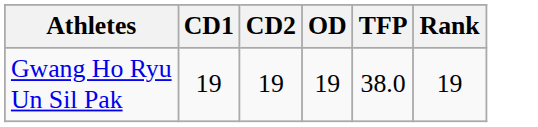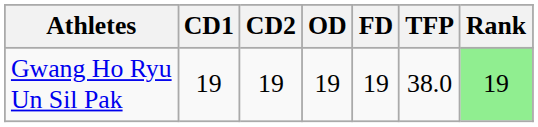 <table class="wikitable" border="1" style="font-size:90%">
 <tr>
 <th>Athletes</th>
 <th>CD1</th>
 <th>CD2</th>
 <th>OD</th>
+<th>FD</th>
 <th>TFP</th>
 <th>Rank</th>
 </tr>
 <tr align=center>
 <td align=left><a href='#'>Gwang Ho Ryu</a><br><a href='#'>Un Sil Pak</a></td>
 <td>19</td>
 <td>19</td>
 <td>19</td>
+<td>19</td>
 <td>38.0</td>
-<td>19</td>
+<td style="background: lightgreen;">19</td>
 </tr>
 </table>
